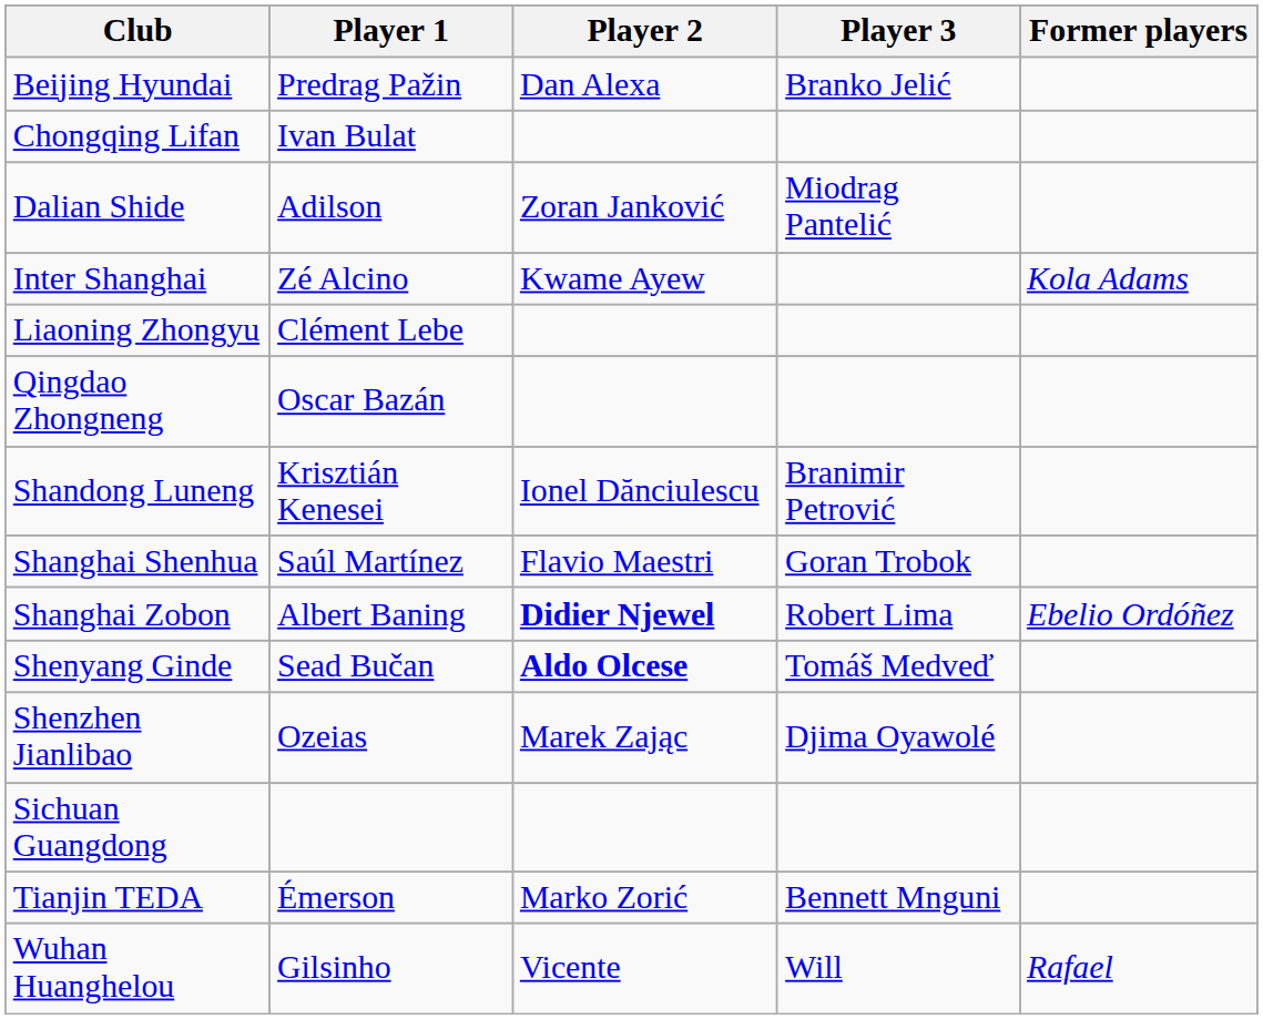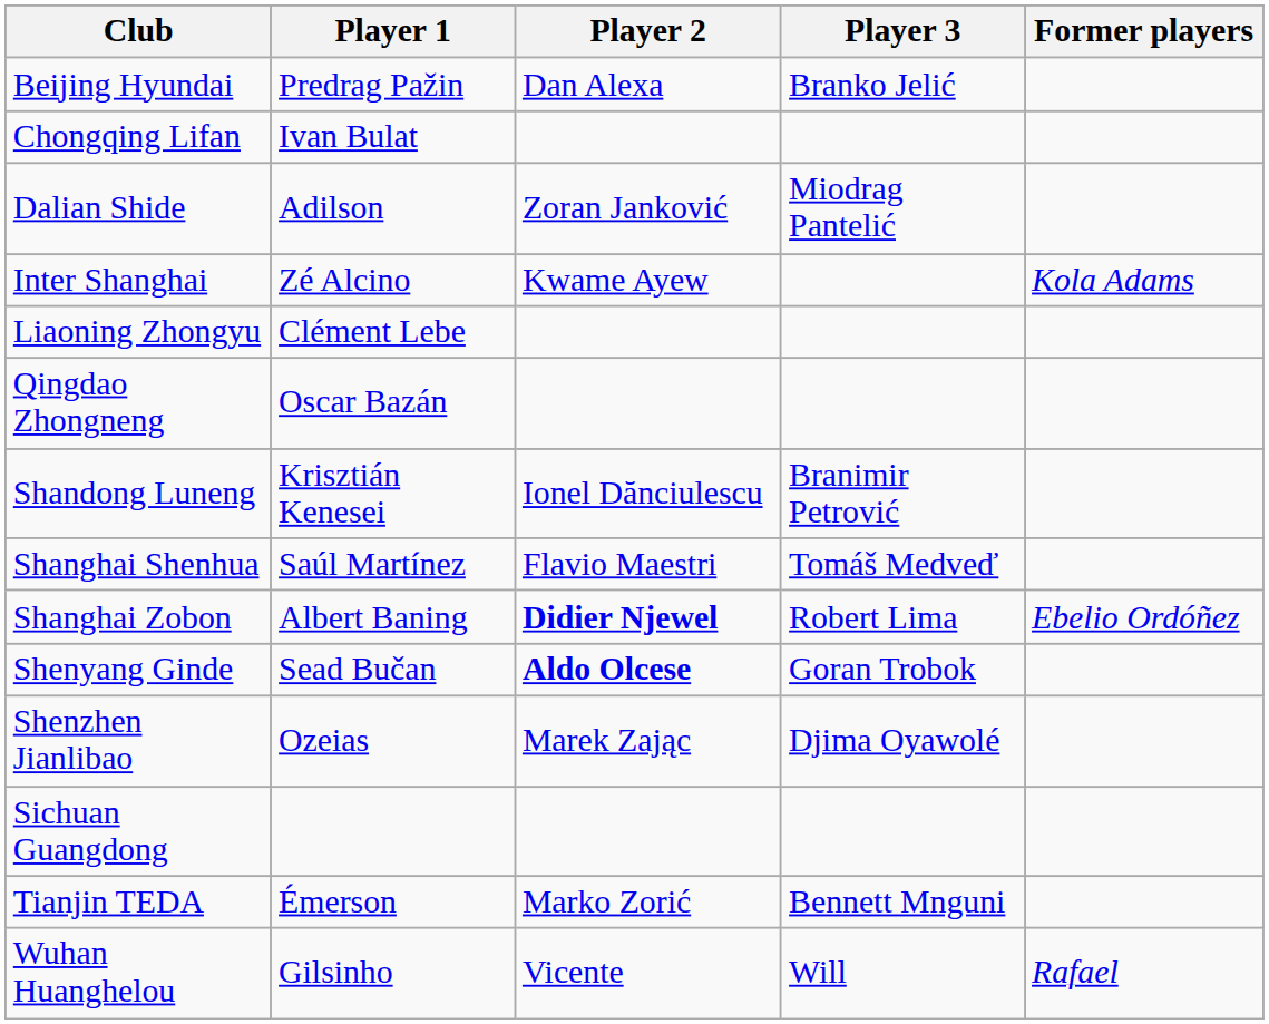 <table class="wikitable">
 <tr>
 <th width="170">Club</th>
 <th width="170">Player 1</th>
 <th width="170">Player 2</th>
 <th width="170">Player 3</th>
 <th width="170">Former players</th>
 </tr>
 <tr>
 <td><a href='#'>Beijing Hyundai</a></td>
 <td> <a href='#'>Predrag Pažin</a></td>
 <td> <a href='#'>Dan Alexa</a></td>
 <td> <a href='#'>Branko Jelić</a></td>
 <td></td>
 </tr>
 <tr>
 <td><a href='#'>Chongqing Lifan</a></td>
 <td> <a href='#'>Ivan Bulat</a></td>
 <td></td>
 <td></td>
 <td></td>
 </tr>
 <tr>
 <td><a href='#'>Dalian Shide</a></td>
 <td> <a href='#'>Adilson</a></td>
 <td> <a href='#'>Zoran Janković</a></td>
 <td> <a href='#'>Miodrag Pantelić</a></td>
 <td></td>
 </tr>
 <tr>
 <td><a href='#'>Inter Shanghai</a></td>
 <td> <a href='#'>Zé Alcino</a></td>
 <td> <a href='#'>Kwame Ayew</a></td>
 <td></td>
 <td> <em><a href='#'>Kola Adams</a></em></td>
 </tr>
 <tr>
 <td><a href='#'>Liaoning Zhongyu</a></td>
 <td> <a href='#'>Clément Lebe</a></td>
 <td></td>
 <td></td>
 <td></td>
 </tr>
 <tr>
 <td><a href='#'>Qingdao Zhongneng</a></td>
 <td> <a href='#'>Oscar Bazán</a></td>
 <td></td>
 <td></td>
 <td></td>
 </tr>
 <tr>
 <td><a href='#'>Shandong Luneng</a></td>
 <td> <a href='#'>Krisztián Kenesei</a></td>
 <td> <a href='#'>Ionel Dănciulescu</a></td>
 <td> <a href='#'>Branimir Petrović</a></td>
 <td></td>
 </tr>
 <tr>
 <td><a href='#'>Shanghai Shenhua</a></td>
 <td> <a href='#'>Saúl Martínez</a></td>
 <td> <a href='#'>Flavio Maestri</a></td>
-<td> <a href='#'>Goran Trobok</a></td>
+<td> <a href='#'>Tomáš Medveď</a></td>
 <td></td>
 </tr>
 <tr>
 <td><a href='#'>Shanghai Zobon</a></td>
 <td> <a href='#'>Albert Baning</a></td>
 <td> <strong><a href='#'>Didier Njewel</a></strong></td>
 <td> <a href='#'>Robert Lima</a></td>
 <td> <em><a href='#'>Ebelio Ordóñez</a></em></td>
 </tr>
 <tr>
 <td><a href='#'>Shenyang Ginde</a></td>
 <td> <a href='#'>Sead Bučan</a></td>
 <td> <strong><a href='#'>Aldo Olcese</a></strong></td>
-<td> <a href='#'>Tomáš Medveď</a></td>
+<td> <a href='#'>Goran Trobok</a></td>
 <td></td>
 </tr>
 <tr>
 <td><a href='#'>Shenzhen Jianlibao</a></td>
 <td> <a href='#'>Ozeias</a></td>
 <td> <a href='#'>Marek Zając</a></td>
 <td> <a href='#'>Djima Oyawolé</a></td>
 <td></td>
 </tr>
 <tr>
 <td><a href='#'>Sichuan Guangdong</a></td>
 <td></td>
 <td></td>
 <td></td>
 <td></td>
 </tr>
 <tr>
 <td><a href='#'>Tianjin TEDA</a></td>
 <td> <a href='#'>Émerson</a></td>
 <td> <a href='#'>Marko Zorić</a></td>
 <td> <a href='#'>Bennett Mnguni</a></td>
 <td></td>
 </tr>
 <tr>
 <td><a href='#'>Wuhan Huanghelou</a></td>
 <td> <a href='#'>Gilsinho</a></td>
 <td> <a href='#'>Vicente</a></td>
 <td> <a href='#'>Will</a></td>
 <td> <em><a href='#'>Rafael</a></em></td>
 </tr>
 </table>
